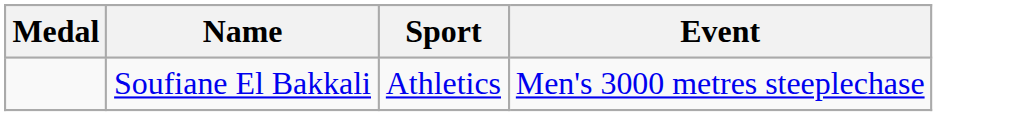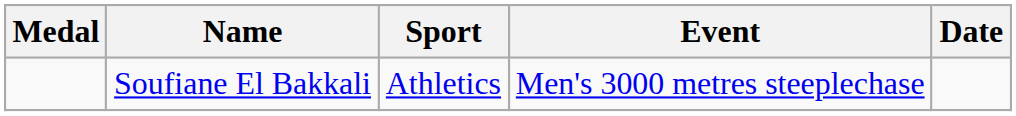 <table class="wikitable sortable" style="font-size: 95%;">
 <tr>
 <th>Medal</th>
 <th>Name</th>
 <th>Sport</th>
 <th>Event</th>
+<th>Date</th>
 </tr>
 <tr>
 <td></td>
 <td><a href='#'>Soufiane El Bakkali</a></td>
 <td><a href='#'>Athletics</a></td>
 <td><a href='#'>Men's 3000 metres steeplechase</a></td>
+<td></td>
 </tr>
 </table>
